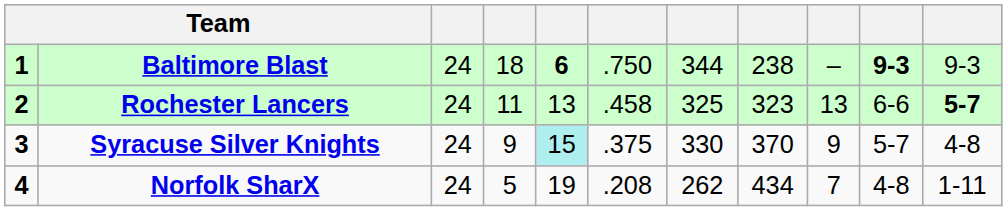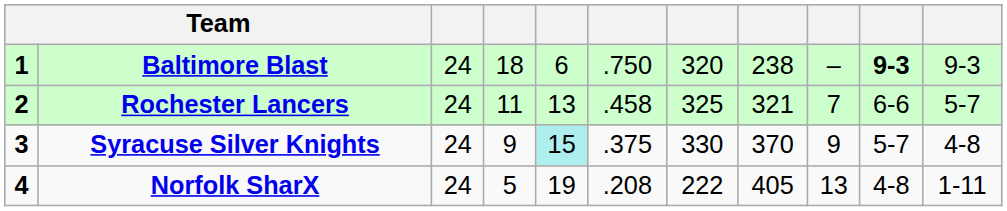 <table class="wikitable" width=50% style="text-align:center">
 <tr>
 <th colspan=2>Team</th>
 <th></th>
 <th></th>
 <th></th>
 <th></th>
 <th></th>
 <th></th>
 <th></th>
 <th></th>
 <th></th>
 </tr>
 <tr bgcolor="#ccffcc">
 <td><strong>1</strong></td>
 <td><strong><a href='#'>Baltimore Blast</a></strong></td>
 <td>24</td>
 <td>18</td>
-<td><strong>6</strong></td>
+<td>6</td>
 <td>.750</td>
-<td>344</td>
+<td>320</td>
 <td>238</td>
 <td>–</td>
 <td><strong>9-3</strong></td>
 <td>9-3</td>
 </tr>
 <tr bgcolor="#ccffcc">
 <td><strong>2</strong></td>
 <td><strong><a href='#'>Rochester Lancers</a></strong></td>
 <td>24</td>
 <td>11</td>
 <td>13</td>
 <td>.458</td>
 <td>325</td>
-<td>323</td>
-<td>13</td>
+<td>321</td>
+<td>7</td>
 <td>6-6</td>
-<td><strong>5-7</strong></td>
+<td>5-7</td>
 </tr>
 <tr>
 <td><strong>3</strong></td>
 <td><strong><a href='#'>Syracuse Silver Knights</a></strong></td>
 <td>24</td>
 <td>9</td>
 <td style="background: paleturquoise;">15</td>
 <td>.375</td>
 <td>330</td>
 <td>370</td>
 <td>9</td>
 <td>5-7</td>
 <td>4-8</td>
 </tr>
 <tr>
 <td><strong>4</strong></td>
 <td><strong><a href='#'>Norfolk SharX</a></strong></td>
 <td>24</td>
 <td>5</td>
 <td>19</td>
 <td>.208</td>
-<td>262</td>
-<td>434</td>
-<td>7</td>
+<td>222</td>
+<td>405</td>
+<td>13</td>
 <td>4-8</td>
 <td>1-11</td>
 </tr>
 </table>
